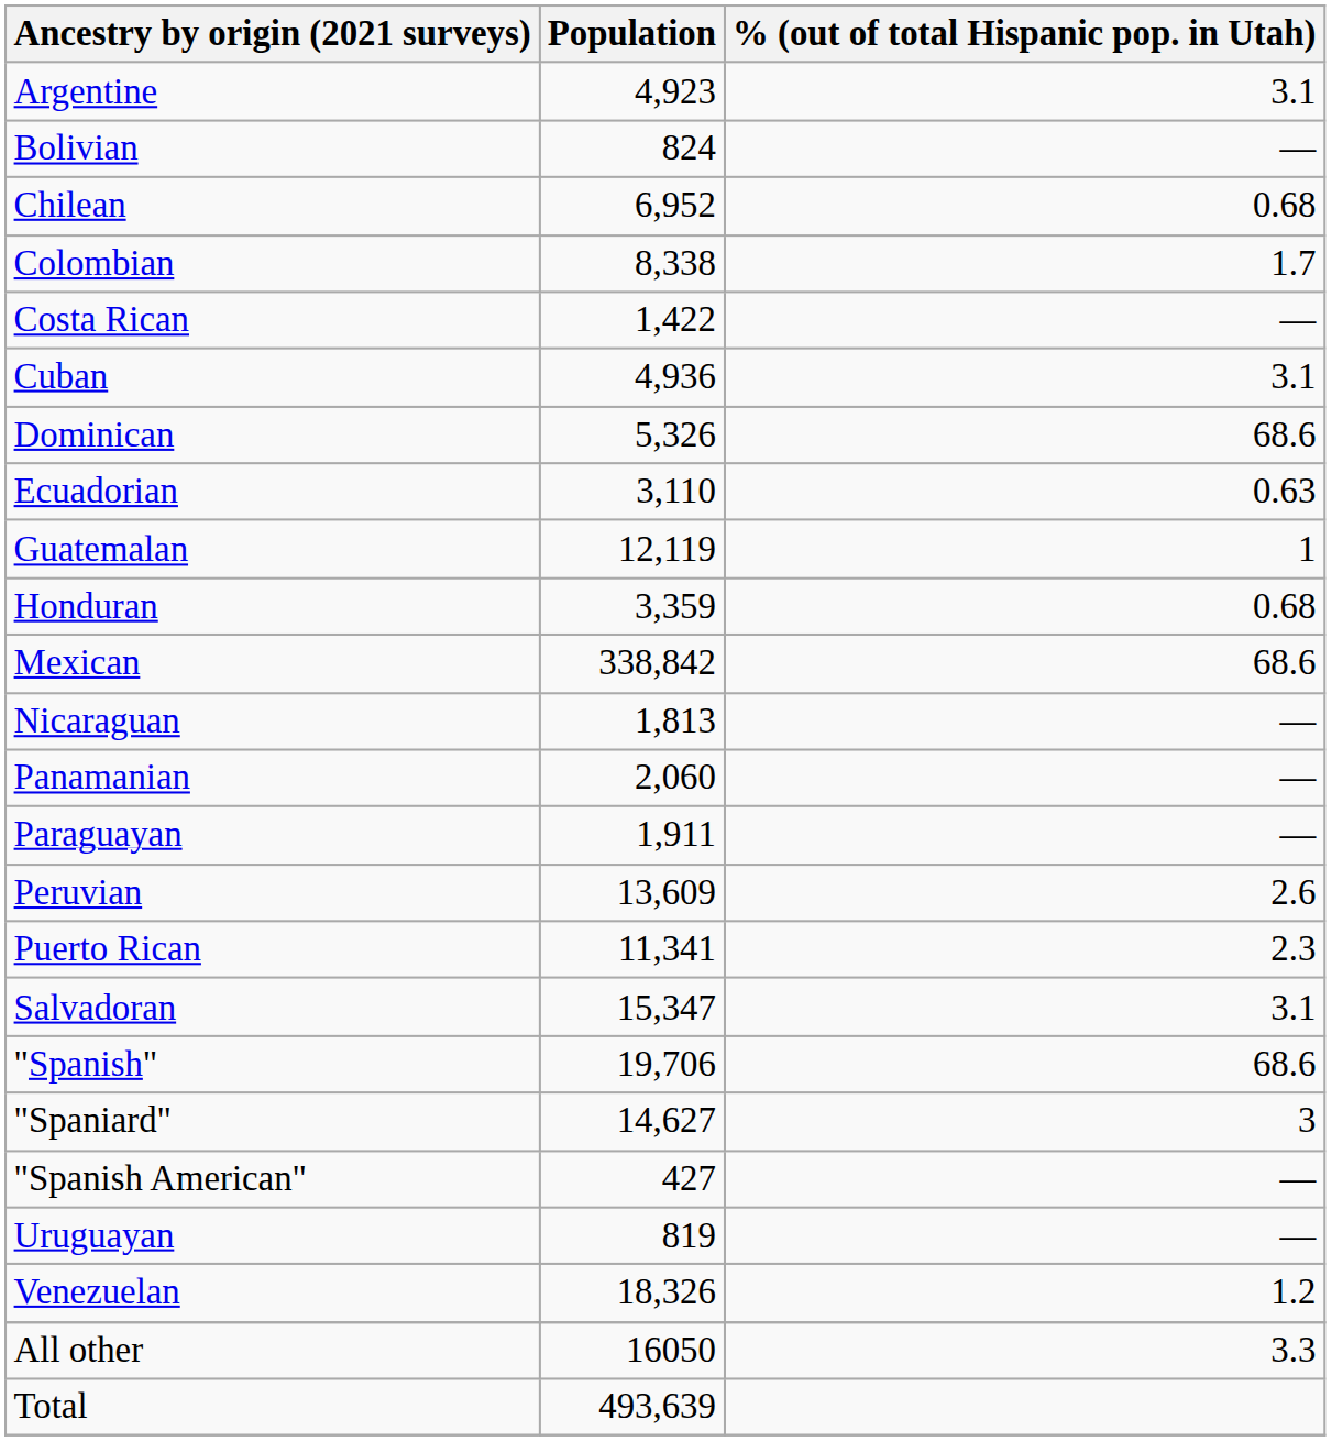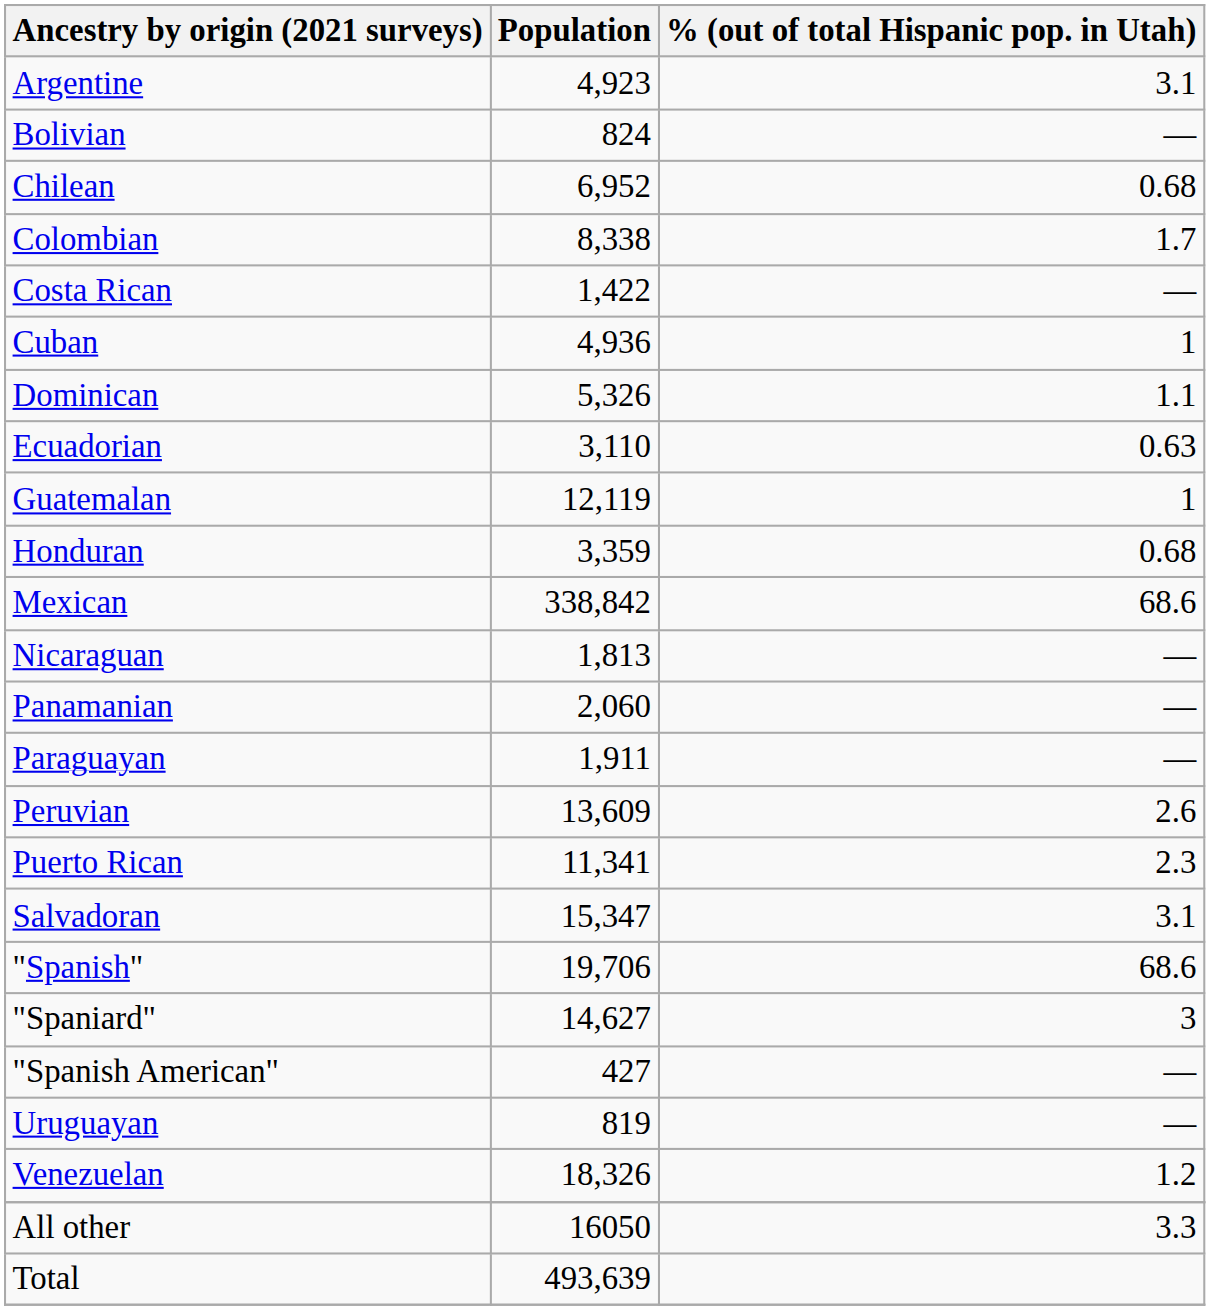 <table class="wikitable sortable" style>
 <tr style="background:#efefef;">
 <th>Ancestry by origin (2021 surveys)</th>
 <th>Population</th>
 <th>% (out of total Hispanic pop. in Utah)</th>
 </tr>
 <tr>
 <td><a href='#'>Argentine</a></td>
 <td style="text-align:right;">4,923</td>
 <td style="text-align:right;">3.1</td>
 </tr>
 <tr>
 <td><a href='#'>Bolivian</a></td>
 <td style="text-align:right;">824</td>
 <td style="text-align:right;">—</td>
 </tr>
 <tr>
 <td><a href='#'>Chilean</a></td>
 <td style="text-align:right;">6,952</td>
 <td style="text-align:right;">0.68</td>
 </tr>
 <tr>
 <td><a href='#'>Colombian</a></td>
 <td style="text-align:right;">8,338</td>
 <td style="text-align:right;">1.7</td>
 </tr>
 <tr>
 <td><a href='#'>Costa Rican</a></td>
 <td style="text-align:right;">1,422</td>
 <td style="text-align:right;">—</td>
 </tr>
 <tr>
 <td><a href='#'>Cuban</a></td>
 <td style="text-align:right;">4,936</td>
-<td style="text-align:right;">3.1</td>
+<td style="text-align:right;">1</td>
 </tr>
 <tr>
 <td><a href='#'>Dominican</a></td>
 <td style="text-align:right;">5,326</td>
-<td style="text-align:right;">68.6</td>
+<td style="text-align:right;">1.1</td>
 </tr>
 <tr>
 <td><a href='#'>Ecuadorian</a></td>
 <td style="text-align:right;">3,110</td>
 <td style="text-align:right;">0.63</td>
 </tr>
 <tr>
 <td><a href='#'>Guatemalan</a></td>
 <td style="text-align:right;">12,119</td>
 <td style="text-align:right;">1</td>
 </tr>
 <tr>
 <td><a href='#'>Honduran</a></td>
 <td style="text-align:right;">3,359</td>
 <td style="text-align:right;">0.68</td>
 </tr>
 <tr>
 <td><a href='#'>Mexican</a></td>
 <td style="text-align:right;">338,842</td>
 <td style="text-align:right;">68.6</td>
 </tr>
 <tr>
 <td><a href='#'>Nicaraguan</a></td>
 <td style="text-align:right;">1,813</td>
 <td style="text-align:right;">—</td>
 </tr>
 <tr>
 <td><a href='#'>Panamanian</a></td>
 <td style="text-align:right;">2,060</td>
 <td style="text-align:right;">—</td>
 </tr>
 <tr>
 <td><a href='#'>Paraguayan</a></td>
 <td style="text-align:right;">1,911</td>
 <td style="text-align:right;">—</td>
 </tr>
 <tr>
 <td><a href='#'>Peruvian</a></td>
 <td style="text-align:right;">13,609</td>
 <td style="text-align:right;">2.6</td>
 </tr>
 <tr>
 <td><a href='#'>Puerto Rican</a></td>
 <td style="text-align:right;">11,341</td>
 <td style="text-align:right;">2.3</td>
 </tr>
 <tr>
 <td><a href='#'>Salvadoran</a></td>
 <td style="text-align:right;">15,347</td>
 <td style="text-align:right;">3.1</td>
 </tr>
 <tr>
 <td>"<a href='#'>Spanish</a>"</td>
 <td style="text-align:right;">19,706</td>
 <td style="text-align:right;">68.6</td>
 </tr>
 <tr>
 <td>"Spaniard"</td>
 <td style="text-align:right;">14,627</td>
 <td style="text-align:right;">3</td>
 </tr>
 <tr>
 <td>"Spanish American"</td>
 <td style="text-align:right;">427</td>
 <td style="text-align:right;">—</td>
 </tr>
 <tr>
 <td><a href='#'>Uruguayan</a></td>
 <td style="text-align:right;">819</td>
 <td style="text-align:right;">—</td>
 </tr>
 <tr>
 <td><a href='#'>Venezuelan</a></td>
 <td style="text-align:right;">18,326</td>
 <td style="text-align:right;">1.2</td>
 </tr>
 <tr>
 </tr>
 <tr class="sortbottom">
 <td>All other</td>
 <td style="text-align:right;">16050</td>
 <td style="text-align:right;">3.3</td>
 </tr>
 <tr class="sortbottom">
 <td>Total</td>
 <td style="text-align:right;">493,639</td>
 <td style="text-align:right;"></td>
 </tr>
 <tr>
 </tr>
 </table>
